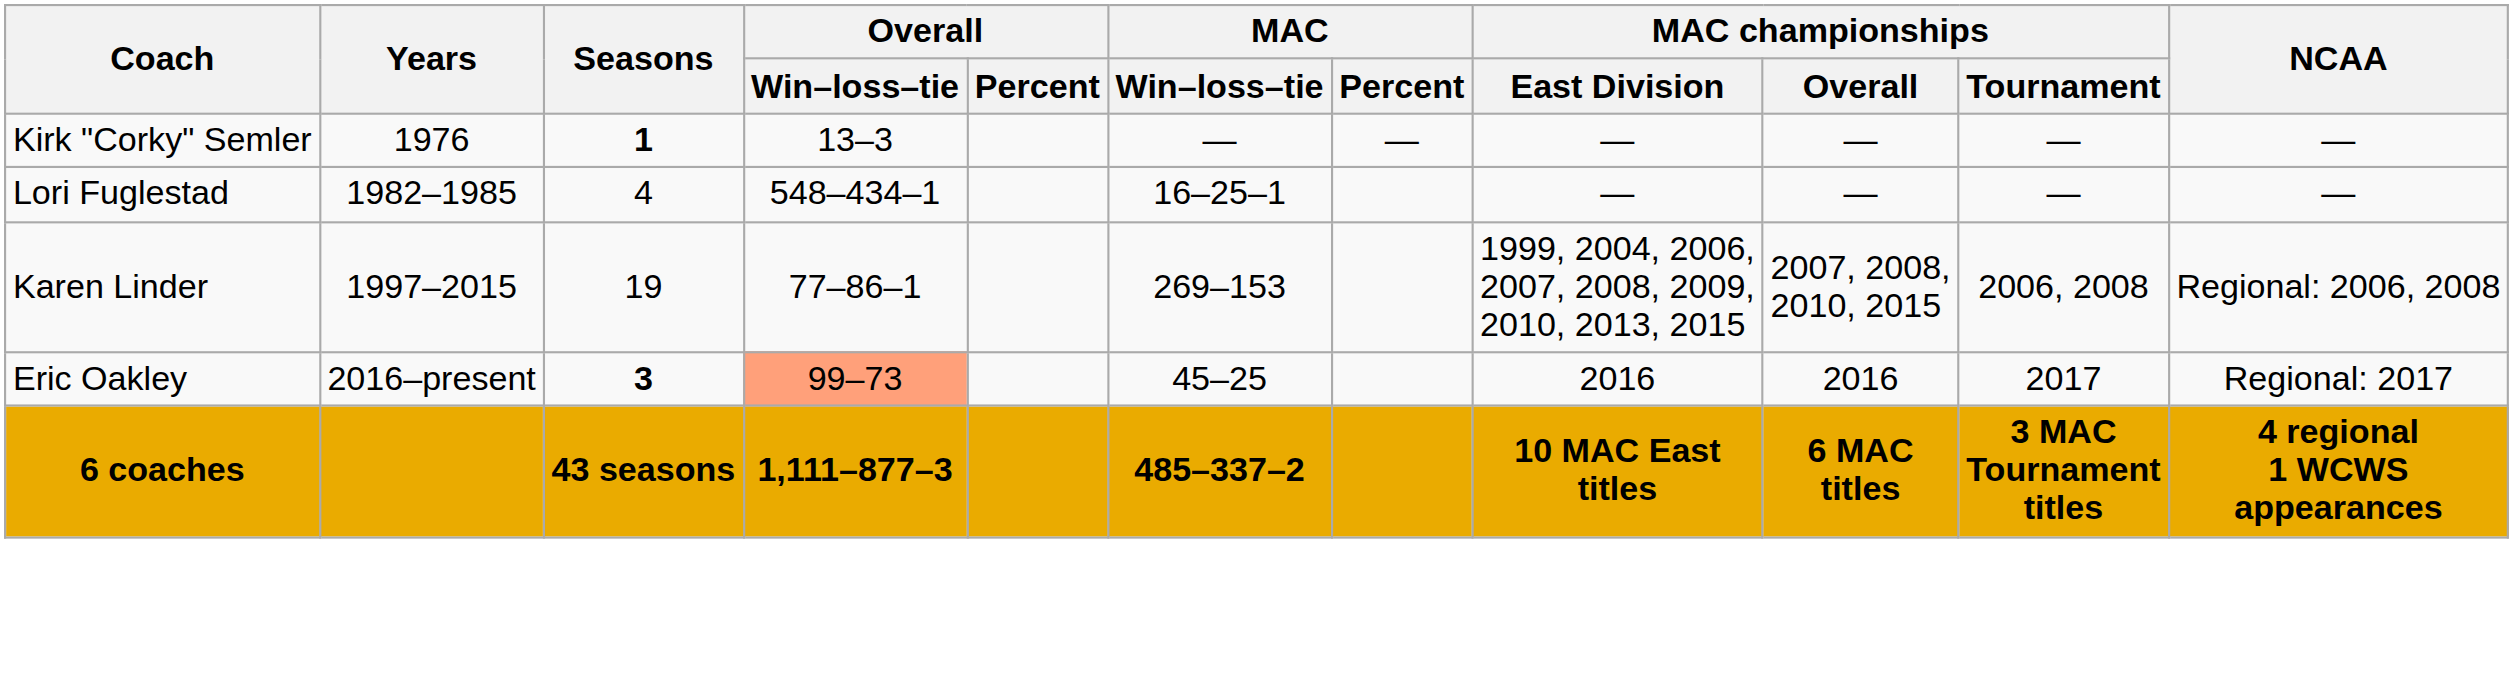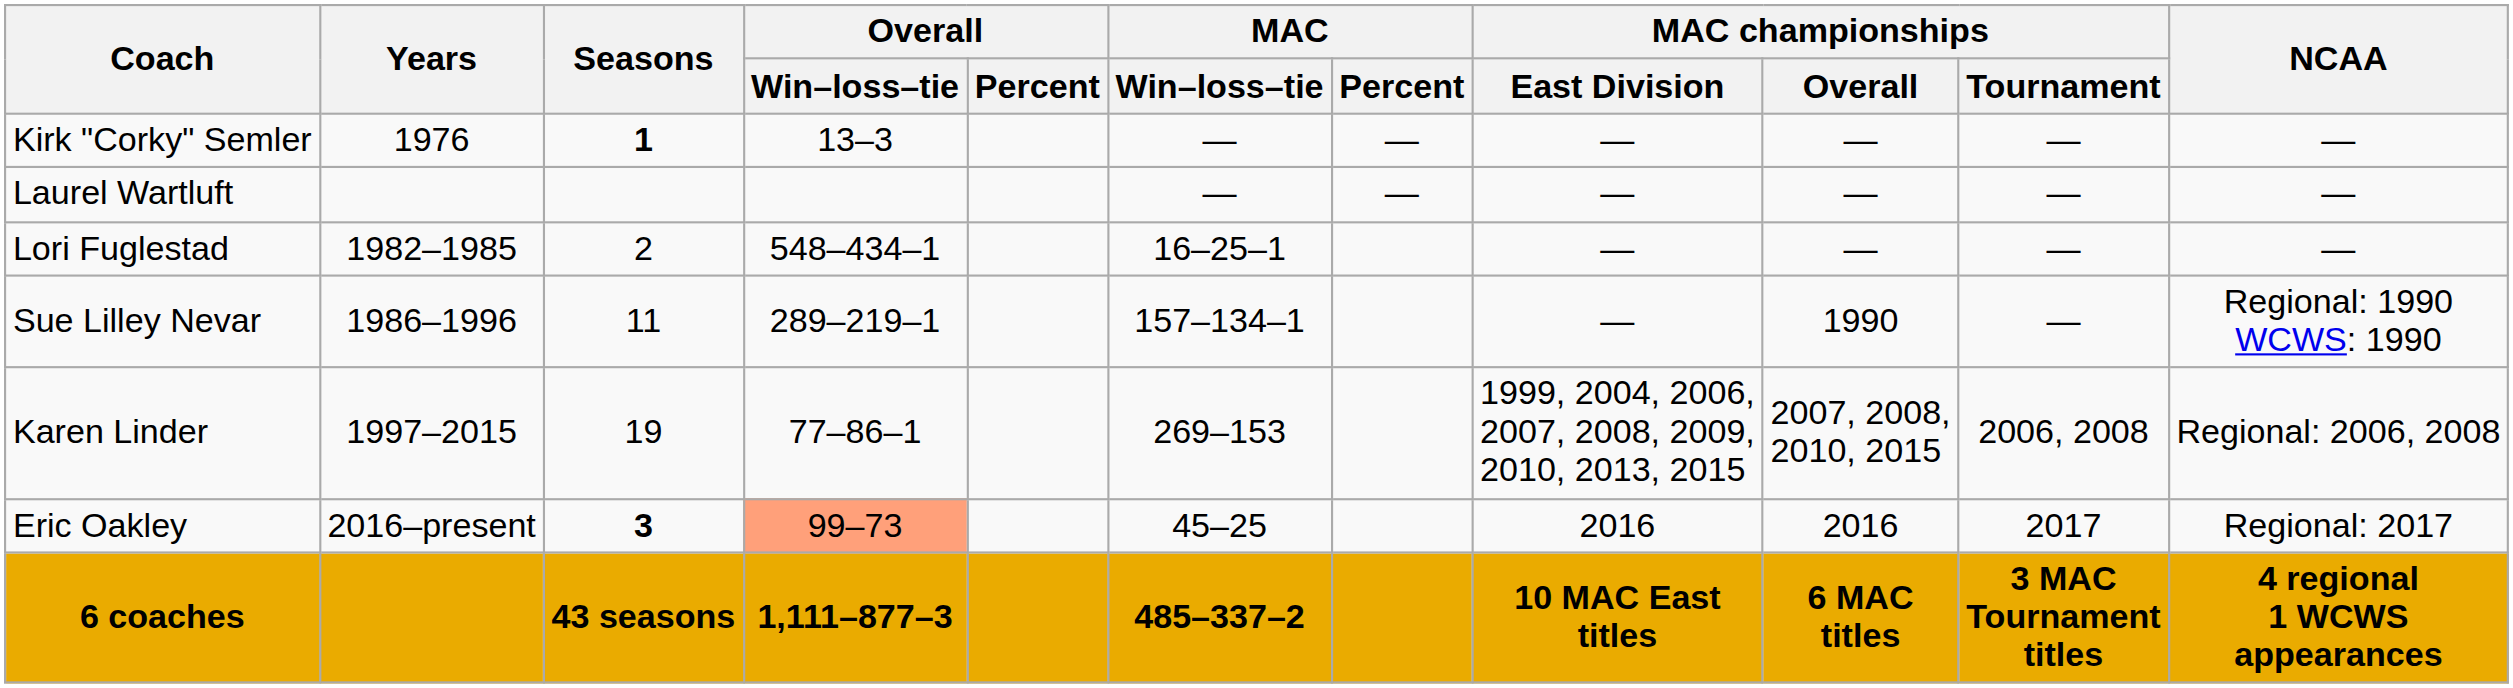 <table class="wikitable">
 <tr>
 <th rowspan=2>Coach</th>
 <th rowspan=2>Years</th>
 <th rowspan=2>Seasons</th>
 <th colspan=2>Overall</th>
 <th colspan=2>MAC</th>
 <th colspan=3>MAC championships</th>
 <th rowspan=2>NCAA</th>
 </tr>
 <tr>
 <th>Win–loss–tie</th>
 <th>Percent</th>
 <th>Win–loss–tie</th>
 <th>Percent</th>
 <th>East Division</th>
 <th>Overall</th>
 <th>Tournament</th>
 </tr>
 <tr>
 <td>Kirk "Corky" Semler</td>
 <td align=center>1976</td>
 <td align=center><strong>1</strong></td>
 <td align=center>13–3</td>
 <td align=center></td>
 <td align=center>—</td>
 <td align=center>—</td>
 <td align=center>—</td>
 <td align=center>—</td>
 <td align=center>—</td>
 <td align=center>—</td>
 </tr>
 <tr>
+<td>Laurel Wartluft</td>
+<td></td>
+<td></td>
+<td></td>
+<td></td>
+<td align=center>—</td>
+<td align=center>—</td>
+<td align=center>—</td>
+<td align=center>—</td>
+<td align=center>—</td>
+<td align=center>—</td>
+</tr>
+<tr>
 <td>Lori Fuglestad</td>
 <td align=center>1982–1985</td>
-<td align=center>4</td>
+<td align=center>2</td>
 <td align=center>548–434–1</td>
 <td align=center></td>
 <td align=center>16–25–1</td>
 <td align=center></td>
 <td align=center>—</td>
 <td align=center>—</td>
 <td align=center>—</td>
 <td align=center>—</td>
+</tr>
+<tr>
+<td>Sue Lilley Nevar</td>
+<td align=center>1986–1996</td>
+<td align=center>11</td>
+<td align=center>289–219–1</td>
+<td align=center></td>
+<td align=center>157–134–1</td>
+<td align=center></td>
+<td align=center>—</td>
+<td align=center>1990</td>
+<td align=center>—</td>
+<td align=center>Regional: 1990<br><a href='#'>WCWS</a>: 1990</td>
 </tr>
 <tr>
 <td>Karen Linder</td>
 <td align=center>1997–2015</td>
 <td align=center>19</td>
 <td align=center>77–86–1</td>
 <td align=center></td>
 <td align=center>269–153</td>
 <td align=center></td>
 <td>1999, 2004, 2006, <br>2007, 2008, 2009,<br> 2010, 2013, 2015</td>
 <td>2007, 2008,<br> 2010, 2015</td>
 <td align=center>2006, 2008</td>
 <td align=center>Regional: 2006, 2008</td>
 </tr>
 <tr>
 <td>Eric Oakley</td>
 <td align=center>2016–present</td>
 <td align=center><strong>3</strong></td>
 <td align=center style="background: lightsalmon;">99–73</td>
 <td align=center></td>
 <td align=center>45–25</td>
 <td align=center></td>
 <td align=center>2016</td>
 <td align=center>2016</td>
 <td align=center>2017</td>
 <td align=center>Regional: 2017</td>
 </tr>
 <tr>
 <th style="background:#eaab00;">6 coaches</th>
 <th style="background:#eaab00;"></th>
 <th style="background:#eaab00;">43 seasons</th>
 <th style="background:#eaab00;">1,111–877–3</th>
 <th style="background:#eaab00;"></th>
 <th style="background:#eaab00;">485–337–2</th>
 <th style="background:#eaab00;"></th>
 <th style="background:#eaab00;">10 MAC East<br> titles</th>
 <th style="background:#eaab00;">6 MAC<br> titles</th>
 <th style="background:#eaab00;">3 MAC<br> Tournament<br> titles</th>
 <th style="background:#eaab00;">4 regional<br>1 WCWS<br>appearances</th>
 </tr>
 </table>
